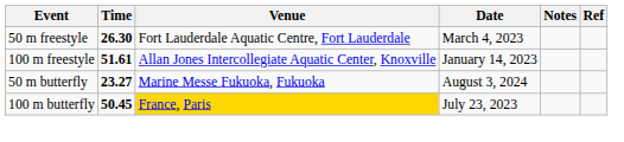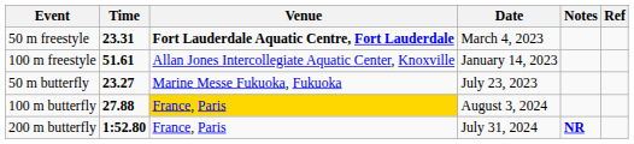 <table class="wikitable">
 <tr>
 <th>Event</th>
 <th>Time</th>
 <th>Venue</th>
 <th>Date</th>
 <th>Notes</th>
 <th>Ref</th>
 </tr>
 <tr>
 <td>50 m freestyle</td>
-<td><strong>26.30</strong></td>
-<td>Fort Lauderdale Aquatic Centre, <a href='#'>Fort Lauderdale</a></td>
+<td><strong>23.31</strong></td>
+<td><strong>Fort Lauderdale Aquatic Centre, <a href='#'>Fort Lauderdale</a></strong></td>
 <td>March 4, 2023</td>
 <td></td>
 <td></td>
 </tr>
 <tr>
 <td>100 m freestyle</td>
 <td><strong>51.61</strong></td>
 <td><a href='#'>Allan Jones Intercollegiate Aquatic Center</a>, <a href='#'>Knoxville</a></td>
 <td>January 14, 2023</td>
 <td></td>
 <td></td>
 </tr>
 <tr>
 <td>50 m butterfly</td>
 <td><strong>23.27</strong></td>
 <td><a href='#'>Marine Messe Fukuoka</a>, <a href='#'>Fukuoka</a></td>
-<td>August 3, 2024</td>
+<td>July 23, 2023</td>
 <td></td>
 <td></td>
 </tr>
 <tr>
 <td>100 m butterfly</td>
-<td><strong>50.45</strong></td>
+<td><strong>27.88</strong></td>
 <td style="background: gold;"><a href='#'>France</a>, <a href='#'>Paris</a></td>
-<td>July 23, 2023</td>
+<td>August 3, 2024</td>
+<td></td>
+</tr>
+<tr>
+<td>200 m butterfly</td>
+<td><strong>1:52.80</strong></td>
+<td><a href='#'>France</a>, <a href='#'>Paris</a></td>
+<td>July 31, 2024</td>
+<td><strong><a href='#'>NR</a></strong></td>
 <td></td>
 </tr>
 </table>
